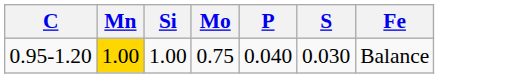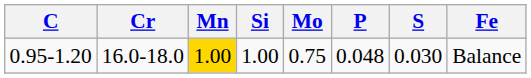 <table class="wikitable">
 <tr>
 <th><a href='#'>C</a></th>
+<th><a href='#'>Cr</a></th>
 <th><a href='#'>Mn</a></th>
 <th><a href='#'>Si</a></th>
 <th><a href='#'>Mo</a></th>
 <th><a href='#'>P</a></th>
 <th><a href='#'>S</a></th>
 <th><a href='#'>Fe</a></th>
 </tr>
 <tr>
 <td>0.95-1.20</td>
+<td>16.0-18.0</td>
 <td style="background: gold;">1.00</td>
 <td>1.00</td>
 <td>0.75</td>
-<td>0.040</td>
+<td>0.048</td>
 <td>0.030</td>
 <td>Balance</td>
 </tr>
 </table>
